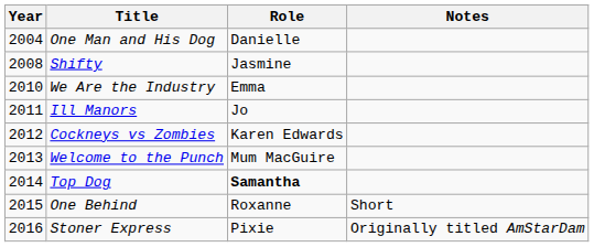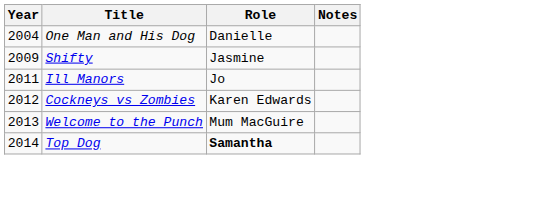 <table class="wikitable">
 <tr>
 <th>Year</th>
 <th>Title</th>
 <th>Role</th>
 <th>Notes</th>
 </tr>
 <tr>
 <td>2004</td>
 <td><em>One Man and His Dog</em></td>
 <td>Danielle</td>
 <td></td>
 </tr>
 <tr>
-<td>2008</td>
+<td>2009</td>
 <td><em><a href='#'>Shifty</a></em></td>
 <td>Jasmine</td>
-<td></td>
-</tr>
-<tr>
-<td>2010</td>
-<td><em>We Are the Industry</em></td>
-<td>Emma</td>
 <td></td>
 </tr>
 <tr>
 <td>2011</td>
 <td><em><a href='#'>Ill Manors</a></em></td>
 <td>Jo</td>
 <td></td>
 </tr>
 <tr>
 <td>2012</td>
 <td><em><a href='#'>Cockneys vs Zombies</a></em></td>
 <td>Karen Edwards</td>
 <td></td>
 </tr>
 <tr>
 <td>2013</td>
 <td><em><a href='#'>Welcome to the Punch</a></em></td>
 <td>Mum MacGuire</td>
 <td></td>
 </tr>
 <tr>
 <td>2014</td>
 <td><em><a href='#'>Top Dog</a></em></td>
 <td><strong>Samantha</strong></td>
 <td></td>
 </tr>
-<tr>
-<td>2015</td>
-<td><em>One Behind</em></td>
-<td>Roxanne</td>
-<td>Short</td>
-</tr>
-<tr>
-<td>2016</td>
-<td><em>Stoner Express</em></td>
-<td>Pixie</td>
-<td>Originally titled <em>AmStarDam</em></td>
-</tr>
 </table>
